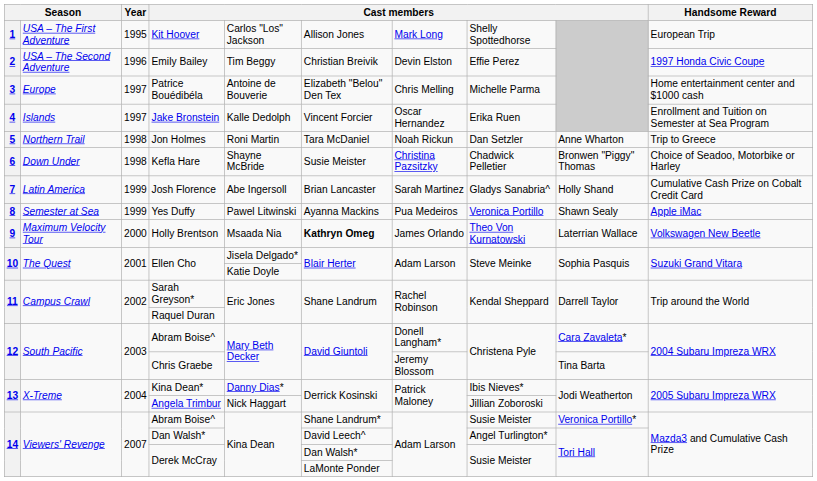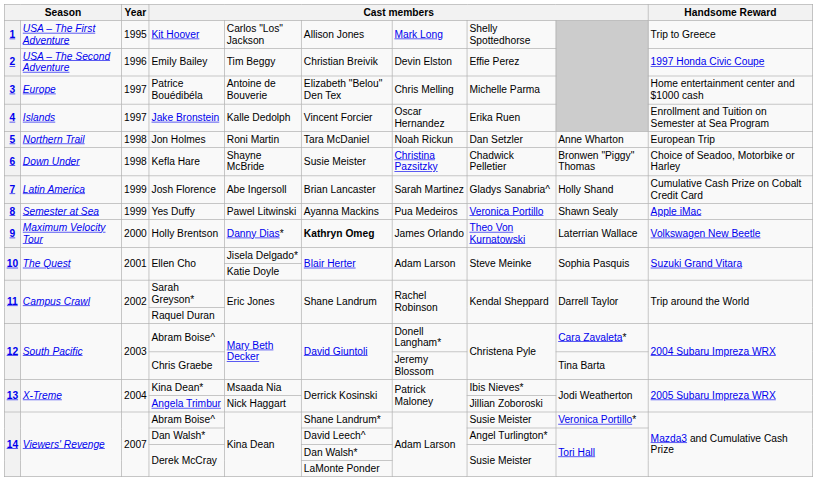 <table class="wikitable" style="width:100%">
 <tr>
 <th colspan=2>Season</th>
 <th>Year</th>
 <th colspan=6>Cast members</th>
 <th>Handsome Reward</th>
 </tr>
 <tr>
 <th><a href='#'>1</a></th>
 <td><em><a href='#'>USA – The First Adventure</a></em></td>
 <td>1995</td>
 <td><a href='#'>Kit Hoover</a></td>
 <td>Carlos "Los" Jackson</td>
 <td>Allison Jones</td>
 <td><a href='#'>Mark Long</a></td>
 <td>Shelly Spottedhorse</td>
 <td rowspan=4 bgcolor="#CCCCCC"></td>
-<td>European Trip</td>
+<td>Trip to Greece</td>
 </tr>
 <tr>
 <th><a href='#'>2</a></th>
 <td><em><a href='#'>USA – The Second Adventure</a></em></td>
 <td>1996</td>
 <td>Emily Bailey</td>
 <td>Tim Beggy</td>
 <td>Christian Breivik</td>
 <td>Devin Elston</td>
 <td>Effie Perez</td>
 <td><a href='#'>1997 Honda Civic Coupe</a></td>
 </tr>
 <tr>
 <th><a href='#'>3</a></th>
 <td><em><a href='#'>Europe</a></em></td>
 <td>1997</td>
 <td>Patrice Bouédibéla</td>
 <td>Antoine de Bouverie</td>
 <td>Elizabeth "Belou" Den Tex</td>
 <td>Chris Melling</td>
 <td>Michelle Parma</td>
 <td>Home entertainment center and $1000 cash</td>
 </tr>
 <tr>
 <th><a href='#'>4</a></th>
 <td><em><a href='#'>Islands</a></em></td>
 <td>1997</td>
 <td><a href='#'>Jake Bronstein</a></td>
 <td>Kalle Dedolph</td>
 <td>Vincent Forcier</td>
 <td>Oscar Hernandez</td>
 <td>Erika Ruen</td>
 <td>Enrollment and Tuition on Semester at Sea Program</td>
 </tr>
 <tr>
 <th><a href='#'>5</a></th>
 <td><em><a href='#'>Northern Trail</a></em></td>
 <td>1998</td>
 <td>Jon Holmes</td>
 <td>Roni Martin</td>
 <td>Tara McDaniel</td>
 <td>Noah Rickun</td>
 <td>Dan Setzler</td>
 <td>Anne Wharton</td>
-<td>Trip to Greece</td>
+<td>European Trip</td>
 </tr>
 <tr>
 <th><a href='#'>6</a></th>
 <td><em><a href='#'>Down Under</a></em></td>
 <td>1998</td>
 <td>Kefla Hare</td>
 <td>Shayne McBride</td>
 <td>Susie Meister</td>
 <td><a href='#'>Christina Pazsitzky</a></td>
 <td>Chadwick Pelletier</td>
 <td>Bronwen "Piggy" Thomas</td>
 <td>Choice of Seadoo, Motorbike or Harley</td>
 </tr>
 <tr>
 <th><a href='#'>7</a></th>
 <td><em><a href='#'>Latin America</a></em></td>
 <td>1999</td>
 <td>Josh Florence</td>
 <td>Abe Ingersoll</td>
 <td>Brian Lancaster</td>
 <td>Sarah Martinez</td>
 <td>Gladys Sanabria^</td>
 <td>Holly Shand</td>
 <td>Cumulative Cash Prize on Cobalt Credit Card</td>
 </tr>
 <tr>
 <th><a href='#'>8</a></th>
 <td><em><a href='#'>Semester at Sea</a></em></td>
 <td>1999</td>
 <td>Yes Duffy</td>
 <td>Pawel Litwinski</td>
 <td>Ayanna Mackins</td>
 <td>Pua Medeiros</td>
 <td><a href='#'>Veronica Portillo</a></td>
 <td>Shawn Sealy</td>
 <td><a href='#'>Apple iMac</a></td>
 </tr>
 <tr>
 <th><a href='#'>9</a></th>
 <td><em><a href='#'>Maximum Velocity Tour</a></em></td>
 <td>2000</td>
 <td>Holly Brentson</td>
-<td>Msaada Nia</td>
+<td><a href='#'>Danny Dias</a>*</td>
 <td><strong>Kathryn Omeg</strong></td>
 <td>James Orlando</td>
 <td><a href='#'>Theo Von Kurnatowski</a></td>
 <td>Laterrian Wallace</td>
 <td><a href='#'>Volkswagen New Beetle</a></td>
 </tr>
 <tr>
 <th rowspan=2><a href='#'>10</a></th>
 <td rowspan=2><em><a href='#'>The Quest</a></em></td>
 <td rowspan=2>2001</td>
 <td rowspan=2>Ellen Cho</td>
 <td>Jisela Delgado*</td>
 <td rowspan=2><a href='#'>Blair Herter</a></td>
 <td rowspan=2>Adam Larson</td>
 <td rowspan=2>Steve Meinke</td>
 <td rowspan=2>Sophia Pasquis</td>
 <td rowspan=2><a href='#'>Suzuki Grand Vitara</a></td>
 </tr>
 <tr>
 <td>Katie Doyle</td>
 </tr>
 <tr>
 <th rowspan=2><a href='#'>11</a></th>
 <td rowspan=2><em><a href='#'>Campus Crawl</a></em></td>
 <td rowspan=2>2002</td>
 <td>Sarah Greyson*</td>
 <td rowspan=2>Eric Jones</td>
 <td rowspan=2>Shane Landrum</td>
 <td rowspan=2>Rachel Robinson</td>
 <td rowspan=2>Kendal Sheppard</td>
 <td rowspan=2>Darrell Taylor</td>
 <td rowspan=2>Trip around the World</td>
 </tr>
 <tr>
 <td>Raquel Duran</td>
 </tr>
 <tr>
 <th rowspan=2><a href='#'>12</a></th>
 <td rowspan=2><em><a href='#'>South Pacific</a></em></td>
 <td rowspan=2>2003</td>
 <td>Abram Boise^</td>
 <td rowspan=2><a href='#'>Mary Beth Decker</a></td>
 <td rowspan=2><a href='#'>David Giuntoli</a></td>
 <td>Donell Langham*</td>
 <td rowspan=2>Christena Pyle</td>
 <td><a href='#'>Cara Zavaleta</a>*</td>
 <td rowspan=2><a href='#'>2004 Subaru Impreza WRX</a></td>
 </tr>
 <tr>
 <td>Chris Graebe</td>
 <td>Jeremy Blossom</td>
 <td>Tina Barta</td>
 </tr>
 <tr>
 <th rowspan=2><a href='#'>13</a></th>
 <td rowspan=2><em><a href='#'>X-Treme</a></em></td>
 <td rowspan=2>2004</td>
 <td>Kina Dean*</td>
-<td><a href='#'>Danny Dias</a>*</td>
+<td>Msaada Nia</td>
 <td rowspan=2>Derrick Kosinski</td>
 <td rowspan=2>Patrick Maloney</td>
 <td>Ibis Nieves*</td>
 <td rowspan=2>Jodi Weatherton</td>
 <td rowspan=2><a href='#'>2005 Subaru Impreza WRX</a></td>
 </tr>
 <tr>
 <td><a href='#'>Angela Trimbur</a></td>
 <td>Nick Haggart</td>
 <td>Jillian Zoboroski</td>
 </tr>
 <tr>
 <th rowspan=4><a href='#'>14</a></th>
 <td rowspan=4><em><a href='#'>Viewers' Revenge</a></em></td>
 <td rowspan=4>2007</td>
 <td>Abram Boise^</td>
 <td rowspan=4>Kina Dean</td>
 <td>Shane Landrum*</td>
 <td rowspan=4>Adam Larson</td>
 <td>Susie Meister</td>
 <td><a href='#'>Veronica Portillo</a>*</td>
 <td rowspan=4><a href='#'>Mazda3</a> and Cumulative Cash Prize</td>
 </tr>
 <tr>
 <td>Dan Walsh*</td>
 <td>David Leech^</td>
 <td>Angel Turlington*</td>
 <td rowspan=3><a href='#'>Tori Hall</a></td>
 </tr>
 <tr>
 <td rowspan=2>Derek McCray</td>
 <td>Dan Walsh*</td>
 <td rowspan=2>Susie Meister</td>
 </tr>
 <tr>
 <td>LaMonte Ponder</td>
 </tr>
 </table>
